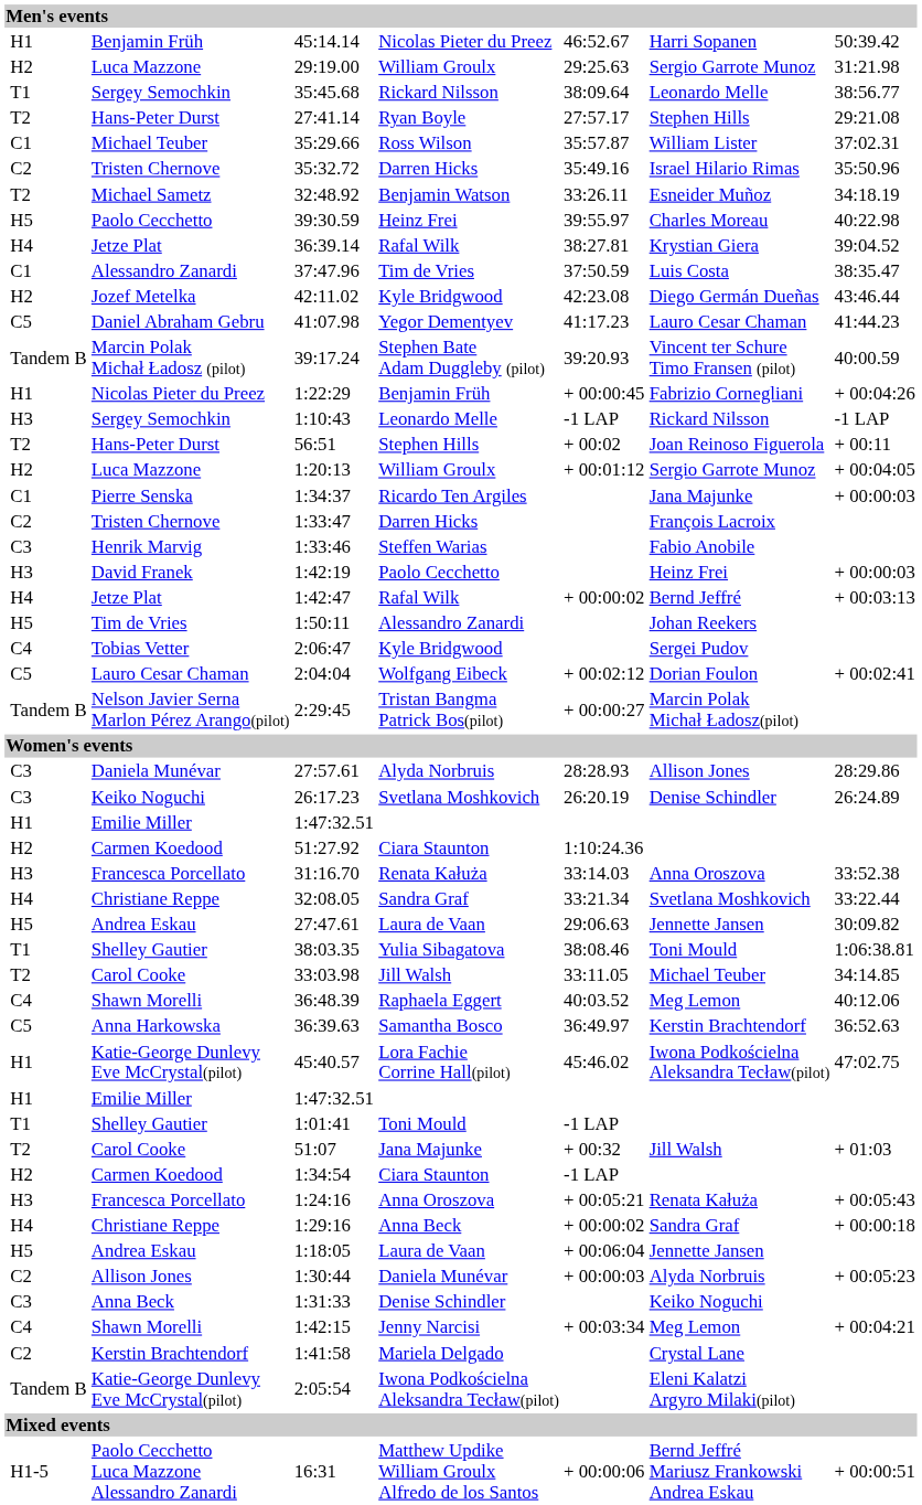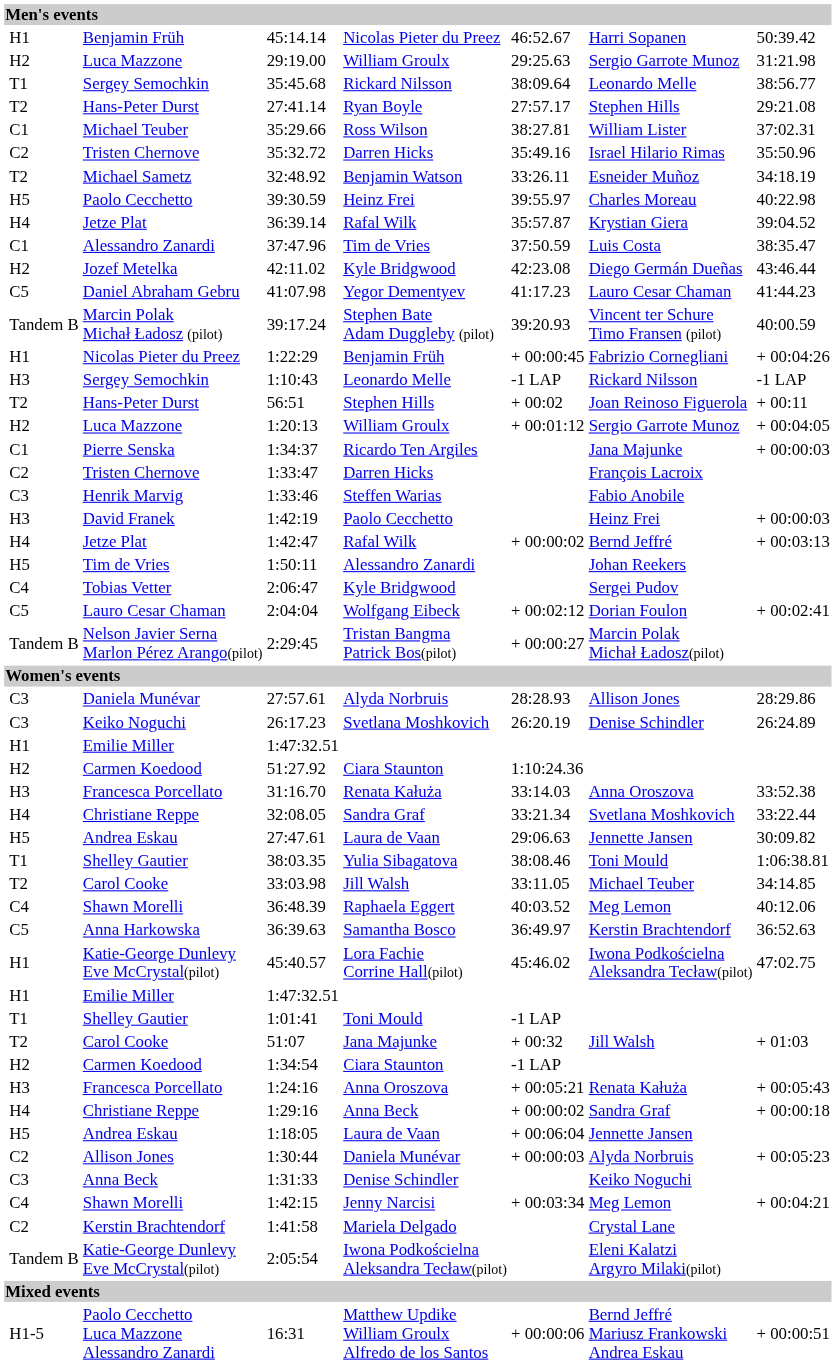 <table>
 <tr bgcolor="#cccccc">
 <td colspan=8><strong>Men's events</strong></td>
 </tr>
 <tr>
 <td rowspan="4"><br></td>
 <td>H1</td>
 <td><a href='#'>Benjamin Früh</a><br><small></small></td>
 <td>45:14.14</td>
 <td><a href='#'>Nicolas Pieter du Preez</a><br><small></small></td>
 <td>46:52.67</td>
 <td><a href='#'>Harri Sopanen</a><br><small></small></td>
 <td>50:39.42</td>
 </tr>
 <tr>
 <td>H2</td>
 <td><a href='#'>Luca Mazzone</a><br><small></small></td>
 <td>29:19.00</td>
 <td><a href='#'>William Groulx</a><br><small></small></td>
 <td>29:25.63</td>
 <td><a href='#'>Sergio Garrote Munoz</a><br><small></small></td>
 <td>31:21.98</td>
 </tr>
 <tr>
 <td>T1</td>
 <td><a href='#'>Sergey Semochkin</a><br><small></small></td>
 <td>35:45.68</td>
 <td><a href='#'>Rickard Nilsson</a><br><small></small></td>
 <td>38:09.64</td>
 <td><a href='#'>Leonardo Melle</a><br><small></small></td>
 <td>38:56.77</td>
 </tr>
 <tr>
 <td>T2</td>
 <td><a href='#'>Hans-Peter Durst</a><br><small></small></td>
 <td>27:41.14</td>
 <td><a href='#'>Ryan Boyle</a><br><small></small></td>
 <td>27:57.17</td>
 <td><a href='#'>Stephen Hills</a><br><small></small></td>
 <td>29:21.08</td>
 </tr>
 <tr>
 <td rowspan="6"><br></td>
 <td>C1</td>
 <td><a href='#'>Michael Teuber</a><br><small></small></td>
 <td>35:29.66</td>
 <td><a href='#'>Ross Wilson</a><br><small></small></td>
-<td>35:57.87</td>
+<td>38:27.81</td>
 <td><a href='#'>William Lister</a><br><small></small></td>
 <td>37:02.31</td>
 </tr>
 <tr>
 <td>C2</td>
 <td><a href='#'>Tristen Chernove</a><br><small></small></td>
 <td>35:32.72</td>
 <td><a href='#'>Darren Hicks</a><br><small></small></td>
 <td>35:49.16</td>
 <td><a href='#'>Israel Hilario Rimas</a><br><small></small></td>
 <td>35:50.96</td>
 </tr>
 <tr>
 <td>T2</td>
 <td><a href='#'>Michael Sametz</a><br><small></small></td>
 <td>32:48.92</td>
 <td><a href='#'>Benjamin Watson</a><br><small></small></td>
 <td>33:26.11</td>
 <td><a href='#'>Esneider Muñoz</a><br><small></small></td>
 <td>34:18.19</td>
 </tr>
 <tr>
 <td>H5</td>
 <td><a href='#'>Paolo Cecchetto</a><br><small></small></td>
 <td>39:30.59</td>
 <td><a href='#'>Heinz Frei</a><br><small></small></td>
 <td>39:55.97</td>
 <td><a href='#'>Charles Moreau</a><br><small></small></td>
 <td>40:22.98</td>
 </tr>
 <tr>
 <td>H4</td>
 <td><a href='#'>Jetze Plat</a><br><small></small></td>
 <td>36:39.14</td>
 <td><a href='#'>Rafal Wilk</a><br><small></small></td>
-<td>38:27.81</td>
+<td>35:57.87</td>
 <td><a href='#'>Krystian Giera</a><br><small></small></td>
 <td>39:04.52</td>
 </tr>
 <tr>
 <td>C1</td>
 <td><a href='#'>Alessandro Zanardi</a><br><small></small></td>
 <td>37:47.96</td>
 <td><a href='#'>Tim de Vries</a><br><small></small></td>
 <td>37:50.59</td>
 <td><a href='#'>Luis Costa</a><br><small></small></td>
 <td>38:35.47</td>
 </tr>
 <tr>
 <td rowspan="3"><br></td>
 <td>H2</td>
 <td><a href='#'>Jozef Metelka</a><br><small></small></td>
 <td>42:11.02</td>
 <td><a href='#'>Kyle Bridgwood</a><br><small></small></td>
 <td>42:23.08</td>
 <td><a href='#'>Diego Germán Dueñas</a><br><small></small></td>
 <td>43:46.44</td>
 </tr>
 <tr>
 <td>C5</td>
 <td><a href='#'>Daniel Abraham Gebru</a><br><small></small></td>
 <td>41:07.98</td>
 <td><a href='#'>Yegor Dementyev</a><br><small></small></td>
 <td>41:17.23</td>
 <td><a href='#'>Lauro Cesar Chaman</a><br><small></small></td>
 <td>41:44.23</td>
 </tr>
 <tr>
 <td>Tandem B</td>
 <td><a href='#'>Marcin Polak</a><br><a href='#'>Michał Ładosz</a> <small>(pilot)</small><br><small></small></td>
 <td>39:17.24</td>
 <td><a href='#'>Stephen Bate</a><br><a href='#'>Adam Duggleby</a> <small>(pilot)</small><br><small></small></td>
 <td>39:20.93</td>
 <td><a href='#'>Vincent ter Schure</a><br><a href='#'>Timo Fransen</a> <small>(pilot)</small><br><small></small></td>
 <td>40:00.59</td>
 </tr>
 <tr>
 <td rowspan="3"><br></td>
 <td>H1</td>
 <td><a href='#'>Nicolas Pieter du Preez</a><br><small></small></td>
 <td>1:22:29</td>
 <td><a href='#'>Benjamin Früh</a><br><small></small></td>
 <td>+ 00:00:45</td>
 <td><a href='#'>Fabrizio Cornegliani</a><br><small></small></td>
 <td>+ 00:04:26</td>
 </tr>
 <tr>
 <td>H3</td>
 <td><a href='#'>Sergey Semochkin</a><br><small></small></td>
 <td>1:10:43</td>
 <td><a href='#'>Leonardo Melle</a><br><small></small></td>
 <td>-1 LAP</td>
 <td><a href='#'>Rickard Nilsson</a><br><small></small></td>
 <td>-1 LAP</td>
 </tr>
 <tr>
 <td>T2</td>
 <td><a href='#'>Hans-Peter Durst</a><br><small></small></td>
 <td>56:51</td>
 <td><a href='#'>Stephen Hills</a><br><small></small></td>
 <td>+ 00:02</td>
 <td><a href='#'>Joan Reinoso Figuerola</a><br><small></small></td>
 <td>+ 00:11</td>
 </tr>
 <tr>
 <td><br></td>
 <td>H2</td>
 <td><a href='#'>Luca Mazzone</a><br><small></small></td>
 <td>1:20:13</td>
 <td><a href='#'>William Groulx</a><br><small></small></td>
 <td>+ 00:01:12</td>
 <td><a href='#'>Sergio Garrote Munoz</a><br><small></small></td>
 <td>+ 00:04:05</td>
 </tr>
 <tr>
 <td rowspan="6"><br></td>
 <td>C1</td>
 <td><a href='#'>Pierre Senska</a><br><small></small></td>
 <td>1:34:37</td>
 <td><a href='#'>Ricardo Ten Argiles</a><br><small></small></td>
 <td></td>
 <td><a href='#'>Jana Majunke</a><br><small></small></td>
 <td>+ 00:00:03</td>
 </tr>
 <tr>
 <td>C2</td>
 <td><a href='#'>Tristen Chernove</a><br><small></small></td>
 <td>1:33:47</td>
 <td><a href='#'>Darren Hicks</a><br><small></small></td>
 <td></td>
 <td><a href='#'>François Lacroix</a><br><small></small></td>
 <td></td>
 </tr>
 <tr>
 <td>C3</td>
 <td><a href='#'>Henrik Marvig</a><br><small></small></td>
 <td>1:33:46</td>
 <td><a href='#'>Steffen Warias</a><br><small></small></td>
 <td></td>
 <td><a href='#'>Fabio Anobile</a><br><small></small></td>
 <td></td>
 </tr>
 <tr>
 <td>H3</td>
 <td><a href='#'>David Franek</a><br><small></small></td>
 <td>1:42:19</td>
 <td><a href='#'>Paolo Cecchetto</a><br><small></small></td>
 <td></td>
 <td><a href='#'>Heinz Frei</a><br><small></small></td>
 <td>+ 00:00:03</td>
 </tr>
 <tr>
 <td>H4</td>
 <td><a href='#'>Jetze Plat</a><br><small></small></td>
 <td>1:42:47</td>
 <td><a href='#'>Rafal Wilk</a><br><small></small></td>
 <td>+ 00:00:02</td>
 <td><a href='#'>Bernd Jeffré</a><br><small></small></td>
 <td>+ 00:03:13</td>
 </tr>
 <tr>
 <td>H5</td>
 <td><a href='#'>Tim de Vries</a><br><small></small></td>
 <td>1:50:11</td>
 <td><a href='#'>Alessandro Zanardi</a><br><small></small></td>
 <td></td>
 <td><a href='#'>Johan Reekers</a><br><small></small></td>
 <td></td>
 </tr>
 <tr>
 <td rowspan="2"><br></td>
 <td>C4</td>
 <td><a href='#'>Tobias Vetter</a><br><small></small></td>
 <td>2:06:47</td>
 <td><a href='#'>Kyle Bridgwood</a><br><small></small></td>
 <td></td>
 <td><a href='#'>Sergei Pudov</a><br><small></small></td>
 <td></td>
 </tr>
 <tr>
 <td>C5</td>
 <td><a href='#'>Lauro Cesar Chaman</a><br><small></small></td>
 <td>2:04:04</td>
 <td><a href='#'>Wolfgang Eibeck</a><br><small></small></td>
 <td>+ 00:02:12</td>
 <td><a href='#'>Dorian Foulon</a><br><small></small></td>
 <td>+ 00:02:41</td>
 </tr>
 <tr>
 <td><br></td>
 <td>Tandem B</td>
 <td><a href='#'>Nelson Javier Serna</a><br><a href='#'>Marlon Pérez Arango</a><small>(pilot)</small><br><small></small></td>
 <td>2:29:45</td>
 <td><a href='#'>Tristan Bangma</a><br><a href='#'>Patrick Bos</a><small>(pilot)</small><br><small></small></td>
 <td>+ 00:00:27</td>
 <td><a href='#'>Marcin Polak</a><br><a href='#'>Michał Ładosz</a><small>(pilot)</small><br><small></small></td>
 <td></td>
 </tr>
 <tr bgcolor="#cccccc">
 <td colspan=8><strong>Women's events</strong></td>
 </tr>
 <tr>
 <td rowspan="9"><br></td>
 <td>C3</td>
 <td><a href='#'>Daniela Munévar</a><br><small></small></td>
 <td>27:57.61</td>
 <td><a href='#'>Alyda Norbruis</a><br><small></small></td>
 <td>28:28.93</td>
 <td><a href='#'>Allison Jones</a><br><small></small></td>
 <td>28:29.86</td>
 </tr>
 <tr>
 <td>C3</td>
 <td><a href='#'>Keiko Noguchi</a><br><small></small></td>
 <td>26:17.23</td>
 <td><a href='#'>Svetlana Moshkovich</a><br><small></small></td>
 <td>26:20.19</td>
 <td><a href='#'>Denise Schindler</a><br><small></small></td>
 <td>26:24.89</td>
 </tr>
 <tr>
 <td>H1</td>
 <td><a href='#'>Emilie Miller</a><br><small></small></td>
 <td>1:47:32.51</td>
 <td colspan="4"></td>
 </tr>
 <tr>
 <td>H2</td>
 <td><a href='#'>Carmen Koedood</a><br><small></small></td>
 <td>51:27.92</td>
 <td><a href='#'>Ciara Staunton</a><br><small></small></td>
 <td>1:10:24.36</td>
 <td colspan="4"></td>
 </tr>
 <tr>
 <td>H3</td>
 <td><a href='#'>Francesca Porcellato</a><br><small></small></td>
 <td>31:16.70</td>
 <td><a href='#'>Renata Kałuża</a><br><small></small></td>
 <td>33:14.03</td>
 <td><a href='#'>Anna Oroszova</a><br><small></small></td>
 <td>33:52.38</td>
 </tr>
 <tr>
 <td>H4</td>
 <td><a href='#'>Christiane Reppe</a><br><small></small></td>
 <td>32:08.05</td>
 <td><a href='#'>Sandra Graf</a><br><small></small></td>
 <td>33:21.34</td>
 <td><a href='#'>Svetlana Moshkovich</a><br><small></small></td>
 <td>33:22.44</td>
 </tr>
 <tr>
 <td>H5</td>
 <td><a href='#'>Andrea Eskau</a><br><small></small></td>
 <td>27:47.61</td>
 <td><a href='#'>Laura de Vaan</a><br><small></small></td>
 <td>29:06.63</td>
 <td><a href='#'>Jennette Jansen</a><br><small></small></td>
 <td>30:09.82</td>
 </tr>
 <tr>
 <td>T1</td>
 <td><a href='#'>Shelley Gautier</a><br><small></small></td>
 <td>38:03.35</td>
 <td><a href='#'>Yulia Sibagatova</a><br><small></small></td>
 <td>38:08.46</td>
 <td><a href='#'>Toni Mould</a><br><small></small></td>
 <td>1:06:38.81</td>
 </tr>
 <tr>
 <td>T2</td>
 <td><a href='#'>Carol Cooke</a><br><small></small></td>
 <td>33:03.98</td>
 <td><a href='#'>Jill Walsh</a><br><small></small></td>
 <td>33:11.05</td>
 <td><a href='#'>Michael Teuber</a><br><small></small></td>
 <td>34:14.85</td>
 </tr>
 <tr>
 <td rowspan="2"><br></td>
 <td>C4</td>
 <td><a href='#'>Shawn Morelli</a><br><small></small></td>
 <td>36:48.39</td>
 <td><a href='#'>Raphaela Eggert</a><br><small></small></td>
 <td>40:03.52</td>
 <td><a href='#'>Meg Lemon</a><br><small></small></td>
 <td>40:12.06</td>
 </tr>
 <tr>
 <td>C5</td>
 <td><a href='#'>Anna Harkowska</a><br><small></small></td>
 <td>36:39.63</td>
 <td><a href='#'>Samantha Bosco</a><br><small></small></td>
 <td>36:49.97</td>
 <td><a href='#'>Kerstin Brachtendorf</a><br><small></small></td>
 <td>36:52.63</td>
 </tr>
 <tr>
 <td><br></td>
 <td>H1</td>
 <td><a href='#'>Katie-George Dunlevy</a><br><a href='#'>Eve McCrystal</a><small>(pilot)</small><br><small></small></td>
 <td>45:40.57</td>
 <td><a href='#'>Lora Fachie</a><br><a href='#'>Corrine Hall</a><small>(pilot)</small><br><small></small></td>
 <td>45:46.02</td>
 <td><a href='#'>Iwona Podkościelna</a><br><a href='#'>Aleksandra Tecław</a><small>(pilot)</small><br><small></small></td>
 <td>47:02.75</td>
 </tr>
 <tr>
 <td><br></td>
 <td>H1</td>
 <td><a href='#'>Emilie Miller</a><br><small></small></td>
 <td>1:47:32.51</td>
 <td colspan="4"></td>
 </tr>
 <tr>
 <td rowspan="2"><br></td>
 <td>T1</td>
 <td><a href='#'>Shelley Gautier</a><br><small></small></td>
 <td>1:01:41</td>
 <td><a href='#'>Toni Mould</a><br><small></small></td>
 <td>-1 LAP</td>
 <td colspan="4"></td>
 </tr>
 <tr>
 <td>T2</td>
 <td><a href='#'>Carol Cooke</a><br><small></small></td>
 <td>51:07</td>
 <td><a href='#'>Jana Majunke</a><br><small></small></td>
 <td>+ 00:32</td>
 <td><a href='#'>Jill Walsh</a><br><small></small></td>
 <td>+ 01:03</td>
 </tr>
 <tr>
 <td><br></td>
 <td>H2</td>
 <td><a href='#'>Carmen Koedood</a><br><small></small></td>
 <td>1:34:54</td>
 <td><a href='#'>Ciara Staunton</a><br><small></small></td>
 <td>-1 LAP</td>
 <td colspan="4"></td>
 </tr>
 <tr>
 <td rowspan="3"><br></td>
 <td>H3</td>
 <td><a href='#'>Francesca Porcellato</a><br><small></small></td>
 <td>1:24:16</td>
 <td><a href='#'>Anna Oroszova</a><br><small></small></td>
 <td>+ 00:05:21</td>
 <td><a href='#'>Renata Kałuża</a><br><small></small></td>
 <td>+ 00:05:43</td>
 </tr>
 <tr>
 <td>H4</td>
 <td><a href='#'>Christiane Reppe</a><br><small></small></td>
 <td>1:29:16</td>
 <td><a href='#'>Anna Beck</a><br><small></small></td>
 <td>+ 00:00:02</td>
 <td><a href='#'>Sandra Graf</a><br><small></small></td>
 <td>+ 00:00:18</td>
 </tr>
 <tr>
 <td>H5</td>
 <td><a href='#'>Andrea Eskau</a><br><small></small></td>
 <td>1:18:05</td>
 <td><a href='#'>Laura de Vaan</a><br><small></small></td>
 <td>+ 00:06:04</td>
 <td><a href='#'>Jennette Jansen</a><br><small></small></td>
 <td></td>
 </tr>
 <tr>
 <td rowspan="2"><br></td>
 <td>C2</td>
 <td><a href='#'>Allison Jones</a><br><small></small></td>
 <td>1:30:44</td>
 <td><a href='#'>Daniela Munévar</a><br><small></small></td>
 <td>+ 00:00:03</td>
 <td><a href='#'>Alyda Norbruis</a><br><small></small></td>
 <td>+ 00:05:23</td>
 </tr>
 <tr>
 <td>C3</td>
 <td><a href='#'>Anna Beck</a><br><small></small></td>
 <td>1:31:33</td>
 <td><a href='#'>Denise Schindler</a><br><small></small></td>
 <td></td>
 <td><a href='#'>Keiko Noguchi</a><br><small></small></td>
 <td></td>
 </tr>
 <tr>
 <td rowspan="2"><br></td>
 <td>C4</td>
 <td><a href='#'>Shawn Morelli</a><br><small></small></td>
 <td>1:42:15</td>
 <td><a href='#'>Jenny Narcisi</a><br><small></small></td>
 <td>+ 00:03:34</td>
 <td><a href='#'>Meg Lemon</a><br><small></small></td>
 <td>+ 00:04:21</td>
 </tr>
 <tr>
 <td>C2</td>
 <td><a href='#'>Kerstin Brachtendorf</a><br><small></small></td>
 <td>1:41:58</td>
 <td><a href='#'>Mariela Delgado</a><br><small></small></td>
 <td></td>
 <td><a href='#'>Crystal Lane</a><br><small></small></td>
 <td></td>
 </tr>
 <tr>
 <td><br></td>
 <td>Tandem B</td>
 <td><a href='#'>Katie-George Dunlevy</a><br><a href='#'>Eve McCrystal</a><small>(pilot)</small><br><small></small></td>
 <td>2:05:54</td>
 <td><a href='#'>Iwona Podkościelna</a><br><a href='#'>Aleksandra Tecław</a><small>(pilot)</small><br><small></small></td>
 <td></td>
 <td><a href='#'>Eleni Kalatzi</a><br><a href='#'>Argyro Milaki</a><small>(pilot)</small><br><small></small></td>
 <td></td>
 </tr>
 <tr bgcolor="#cccccc">
 <td colspan=8><strong>Mixed events</strong></td>
 </tr>
 <tr>
 <td><br></td>
 <td>H1-5</td>
 <td><a href='#'>Paolo Cecchetto</a><br><a href='#'>Luca Mazzone</a><br><a href='#'>Alessandro Zanardi</a><br><small></small></td>
 <td>16:31</td>
 <td><a href='#'>Matthew Updike</a><br><a href='#'>William Groulx</a><br><a href='#'>Alfredo de los Santos</a><br><small></small></td>
 <td>+ 00:00:06</td>
 <td><a href='#'>Bernd Jeffré</a><br><a href='#'>Mariusz Frankowski</a><br><a href='#'>Andrea Eskau</a><br><small></small></td>
 <td>+ 00:00:51</td>
 </tr>
 </table>
